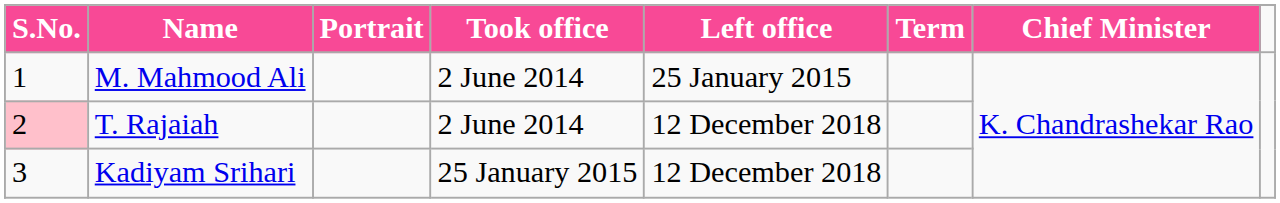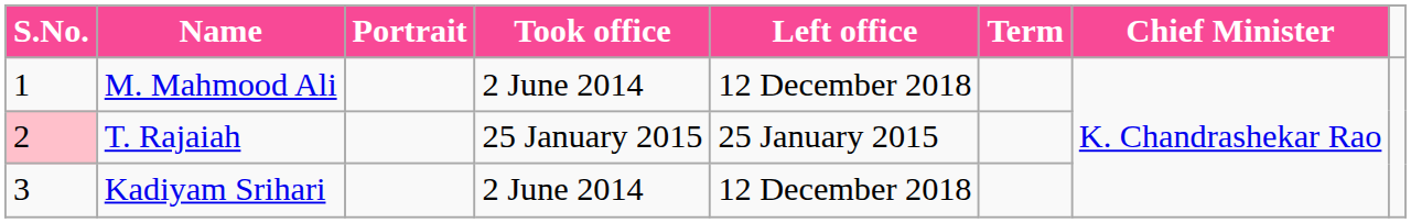 <table class="wikitable sortable">
 <tr>
 <th rowspan ="2" style="background-color:#F84996; color:white">S.No.</th>
 <th rowspan ="2" style="background-color:#F84996; color:white">Name</th>
 <th rowspan ="2" style="background-color:#F84996; color:white">Portrait</th>
 <th rowspan ="2" style="background-color:#F84996; color:white">Took office</th>
 <th rowspan ="2" style="background-color:#F84996; color:white">Left office</th>
 <th rowspan ="2" style="background-color:#F84996; color:white">Term</th>
 <th rowspan ="2" style="background-color:#F84996; color:white">Chief Minister</th>
 </tr>
 <tr>
 <td></td>
 </tr>
 <tr>
 <td>1</td>
 <td><a href='#'>M. Mahmood Ali</a></td>
 <td></td>
 <td>2 June 2014</td>
-<td>25 January 2015</td>
+<td>12 December 2018</td>
 <td></td>
 <td rowspan=3><a href='#'>K. Chandrashekar Rao</a></td>
 </tr>
 <tr>
 <td style="background: pink;">2</td>
 <td><a href='#'>T. Rajaiah</a></td>
 <td></td>
-<td>2 June 2014</td>
-<td>12 December 2018</td>
+<td>25 January 2015</td>
+<td>25 January 2015</td>
 <td></td>
 </tr>
 <tr>
 <td>3</td>
 <td><a href='#'>Kadiyam Srihari</a></td>
 <td></td>
-<td>25 January 2015</td>
+<td>2 June 2014</td>
 <td>12 December 2018</td>
 <td></td>
 </tr>
 </table>
